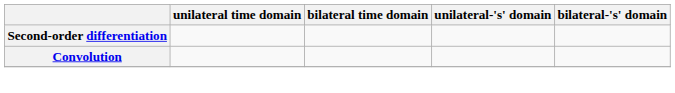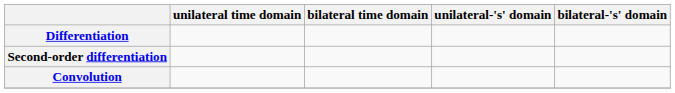 <table class="wikitable">
 <tr>
 <th></th>
 <th>unilateral time domain</th>
 <th>bilateral time domain</th>
 <th>unilateral-'s' domain</th>
 <th>bilateral-'s' domain</th>
+</tr>
+<tr>
+<th><a href='#'>Differentiation</a></th>
+<td></td>
+<td></td>
+<td></td>
+<td></td>
 </tr>
 <tr>
 <th>Second-order <a href='#'>differentiation</a></th>
 <td></td>
 <td></td>
 <td></td>
 <td></td>
 </tr>
 <tr>
 <th><a href='#'>Convolution</a></th>
 <td></td>
 <td></td>
 <td></td>
 <td></td>
 </tr>
 <tr>
 </tr>
 </table>
